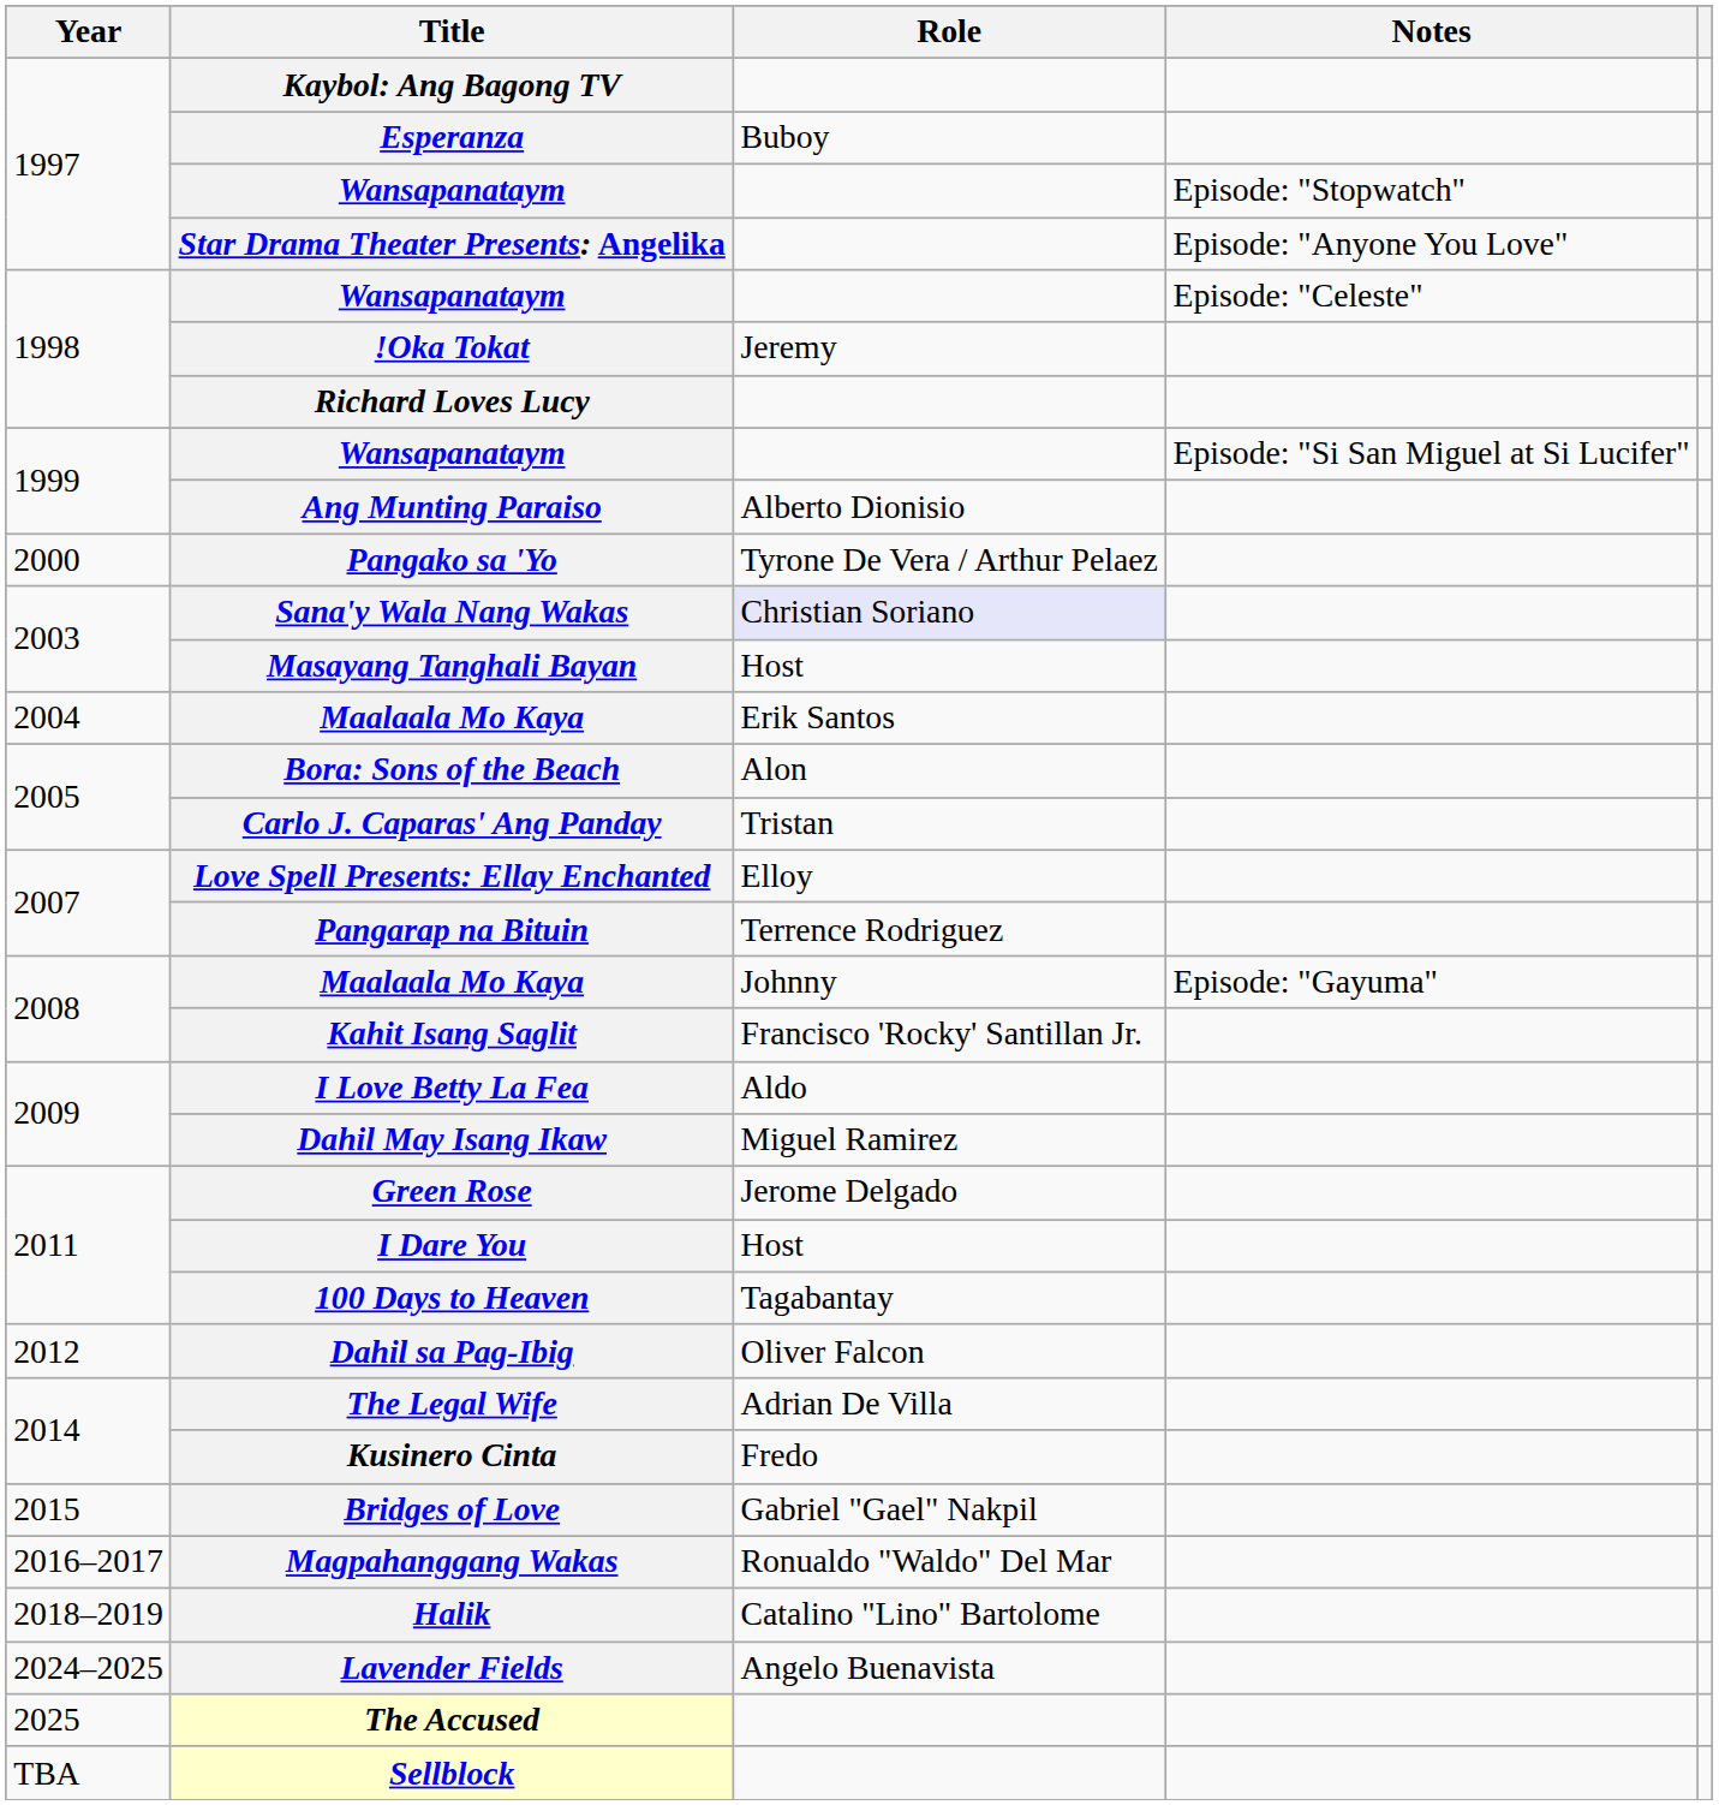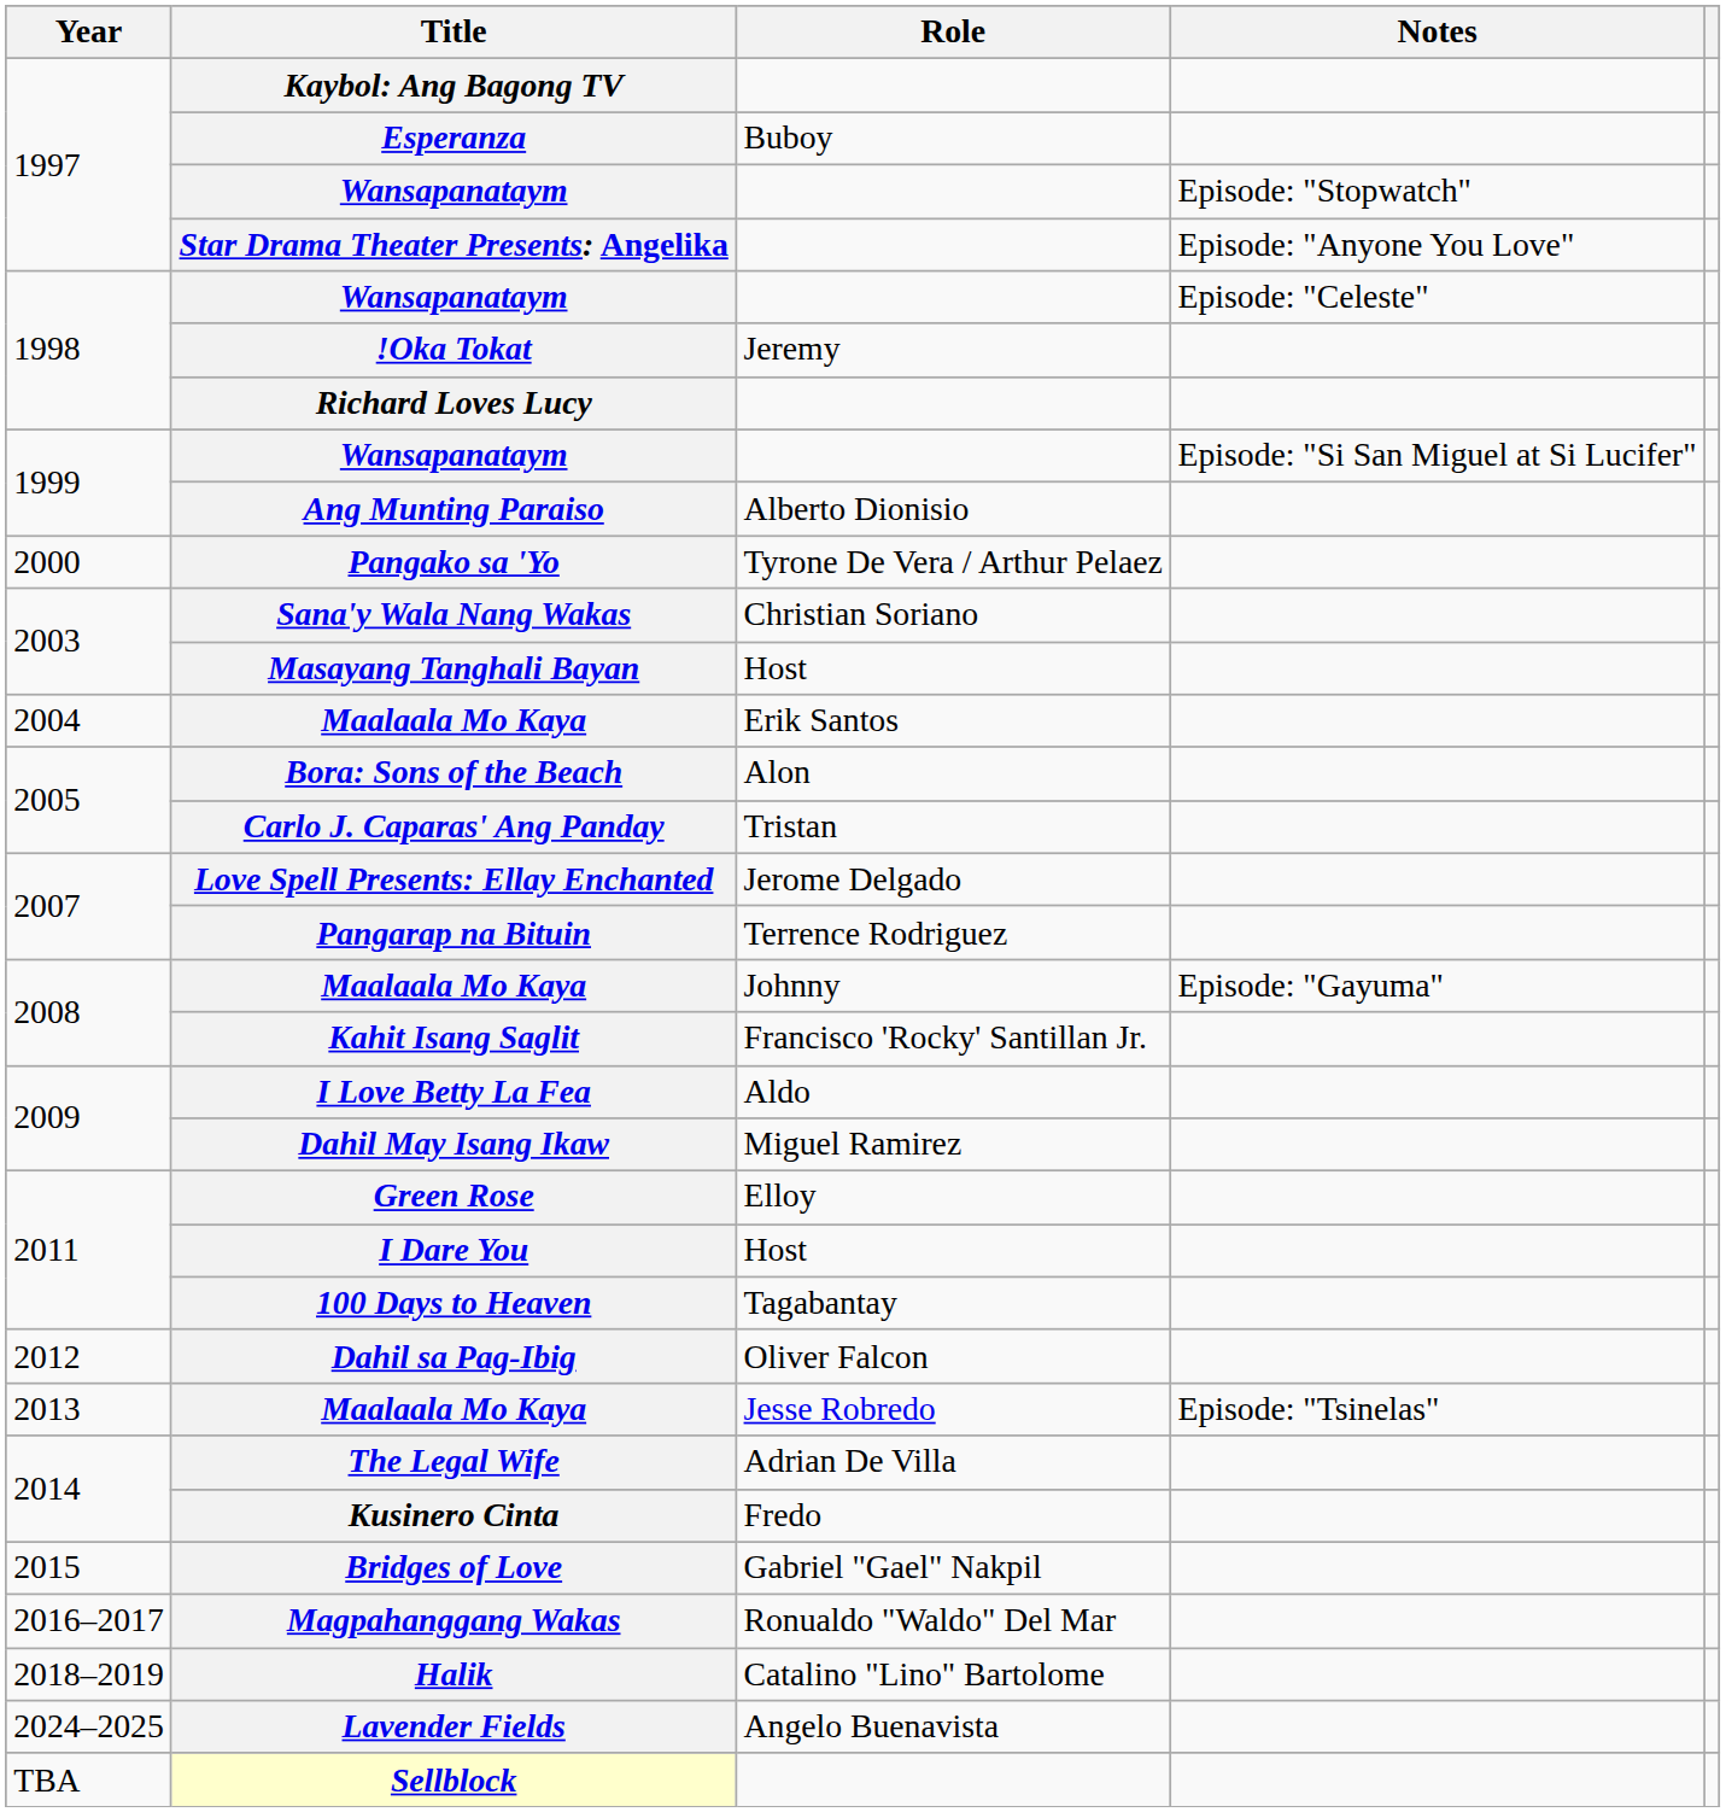 <table class="wikitable sortable plainrowheaders">
 <tr style="background:#ccc; text-align:center;">
 <th scope="col">Year</th>
 <th scope="col">Title</th>
 <th scope="col">Role</th>
 <th scope="col" class="unsortable">Notes</th>
 <th scope="col" class="unsortable"></th>
 </tr>
 <tr>
 <td rowspan="4">1997</td>
 <th scope="rowgroup"><em>Kaybol: Ang Bagong TV</em></th>
 <td></td>
 <td></td>
 <td></td>
 </tr>
 <tr>
 <th scope="rowgroup"><em><a href='#'>Esperanza</a></em></th>
 <td>Buboy</td>
 <td></td>
 <td></td>
 </tr>
 <tr>
 <th scope="rowgroup"><em><a href='#'>Wansapanataym</a></em></th>
 <td></td>
 <td>Episode: "Stopwatch"</td>
 <td></td>
 </tr>
 <tr>
 <th scope="rowgroup"><em><a href='#'>Star Drama Theater Presents</a>:</em> <a href='#'> Angelika</a></th>
 <td></td>
 <td>Episode: "Anyone You Love"</td>
 <td></td>
 </tr>
 <tr>
 <td rowspan="3">1998</td>
 <th scope="rowgroup"><em><a href='#'>Wansapanataym</a></em></th>
 <td></td>
 <td>Episode: "Celeste"</td>
 <td></td>
 </tr>
 <tr>
 <th scope="rowgroup"><em><a href='#'>!Oka Tokat</a></em></th>
 <td>Jeremy</td>
 <td></td>
 <td></td>
 </tr>
 <tr>
 <th scope="rowgroup"><em>Richard Loves Lucy</em></th>
 <td></td>
 <td></td>
 <td></td>
 </tr>
 <tr>
 <td rowspan="2">1999</td>
 <th scope="rowgroup"><em><a href='#'>Wansapanataym</a></em></th>
 <td></td>
 <td>Episode: "Si San Miguel at Si Lucifer"</td>
 <td></td>
 </tr>
 <tr>
 <th scope="rowgroup"><em><a href='#'>Ang Munting Paraiso</a></em></th>
 <td>Alberto Dionisio</td>
 <td></td>
 <td></td>
 </tr>
 <tr>
 <td>2000</td>
 <th scope="rowgroup"><em><a href='#'>Pangako sa 'Yo</a></em></th>
 <td>Tyrone De Vera / Arthur Pelaez</td>
 <td></td>
 <td></td>
 </tr>
 <tr>
 <td rowspan="2">2003</td>
 <th scope="rowgroup"><em><a href='#'>Sana'y Wala Nang Wakas</a></em></th>
-<td style="background: lavender;">Christian Soriano</td>
+<td>Christian Soriano</td>
 <td></td>
 <td></td>
 </tr>
 <tr>
 <th scope="rowgroup"><em><a href='#'>Masayang Tanghali Bayan</a></em></th>
 <td>Host</td>
 <td></td>
 <td></td>
 </tr>
 <tr>
 <td rowspan="1">2004</td>
 <th scope="rowgroup"><em><a href='#'>Maalaala Mo Kaya</a></em></th>
 <td>Erik Santos</td>
 <td></td>
 <td></td>
 </tr>
 <tr>
 <td rowspan="2">2005</td>
 <th scope="rowgroup"><em><a href='#'>Bora: Sons of the Beach</a></em></th>
 <td>Alon</td>
 <td></td>
 <td></td>
 </tr>
 <tr>
 <th scope="rowgroup"><em><a href='#'>Carlo J. Caparas' Ang Panday</a></em></th>
 <td>Tristan</td>
 <td></td>
 <td></td>
 </tr>
 <tr>
 <td rowspan="2">2007</td>
 <th scope="rowgroup"><em><a href='#'>Love Spell Presents: Ellay Enchanted</a></em></th>
-<td>Elloy</td>
+<td>Jerome Delgado</td>
 <td></td>
 <td></td>
 </tr>
 <tr>
 <th scope="rowgroup"><em><a href='#'>Pangarap na Bituin</a></em></th>
 <td>Terrence Rodriguez</td>
 <td></td>
 <td></td>
 </tr>
 <tr>
 <td rowspan="2">2008</td>
 <th scope="rowgroup"><em><a href='#'>Maalaala Mo Kaya</a></em></th>
 <td>Johnny</td>
 <td>Episode: "Gayuma"</td>
 <td></td>
 </tr>
 <tr>
 <th scope="rowgroup"><em><a href='#'>Kahit Isang Saglit</a></em></th>
 <td>Francisco 'Rocky' Santillan Jr.</td>
 <td></td>
 <td></td>
 </tr>
 <tr>
 <td rowspan="2">2009</td>
 <th scope="rowgroup"><em><a href='#'>I Love Betty La Fea</a></em></th>
 <td>Aldo</td>
 <td></td>
 <td></td>
 </tr>
 <tr>
 <th scope="rowgroup"><em><a href='#'>Dahil May Isang Ikaw</a></em></th>
 <td>Miguel Ramirez</td>
 <td></td>
 <td></td>
 </tr>
 <tr>
 <td rowspan="3">2011</td>
 <th scope="rowgroup"><em><a href='#'>Green Rose</a></em></th>
-<td>Jerome Delgado</td>
+<td>Elloy</td>
 <td></td>
 <td></td>
 </tr>
 <tr>
 <th scope="rowgroup"><em><a href='#'>I Dare You</a></em></th>
 <td>Host</td>
 <td></td>
 <td></td>
 </tr>
 <tr>
 <th scope="rowgroup"><em><a href='#'>100 Days to Heaven</a></em></th>
 <td>Tagabantay</td>
 <td></td>
 <td></td>
 </tr>
 <tr>
 <td>2012</td>
 <th scope="rowgroup"><em><a href='#'>Dahil sa Pag-Ibig</a></em></th>
 <td>Oliver Falcon</td>
 <td></td>
+<td></td>
+</tr>
+<tr>
+<td>2013</td>
+<th scope="rowgroup"><em><a href='#'>Maalaala Mo Kaya</a></em></th>
+<td><a href='#'>Jesse Robredo</a></td>
+<td>Episode: "Tsinelas"</td>
 <td></td>
 </tr>
 <tr>
 <td rowspan="2">2014</td>
 <th scope="rowgroup"><em><a href='#'>The Legal Wife</a></em></th>
 <td>Adrian De Villa</td>
 <td></td>
 <td></td>
 </tr>
 <tr>
 <th scope="rowgroup"><em>Kusinero Cinta</em></th>
 <td>Fredo</td>
 <td></td>
 <td></td>
 </tr>
 <tr>
 <td>2015</td>
 <th scope="rowgroup"><em><a href='#'>Bridges of Love</a></em></th>
 <td>Gabriel "Gael" Nakpil</td>
 <td></td>
 <td></td>
 </tr>
 <tr>
 <td>2016–2017</td>
 <th scope="rowgroup"><em><a href='#'>Magpahanggang Wakas</a></em></th>
 <td>Ronualdo "Waldo" Del Mar</td>
 <td></td>
 <td></td>
 </tr>
 <tr>
 <td>2018–2019</td>
 <th scope="rowgroup"><em><a href='#'>Halik</a></em></th>
 <td>Catalino "Lino" Bartolome</td>
 <td></td>
 <td></td>
 </tr>
 <tr>
 <td>2024–2025</td>
 <th scope="rowgroup"><em><a href='#'>Lavender Fields</a></em></th>
 <td>Angelo Buenavista</td>
 <td></td>
 <td></td>
 </tr>
 <tr>
-<td>2025</td>
-<th scope="row" style="background:#ffc"><em>The Accused</em></th>
-<td></td>
-<td></td>
-<td></td>
-</tr>
-<tr>
 <td>TBA</td>
 <th scope="row" style="background:#ffc"><em><a href='#'>Sellblock</a></em></th>
 <td></td>
 <td></td>
 <td></td>
 </tr>
 </table>
